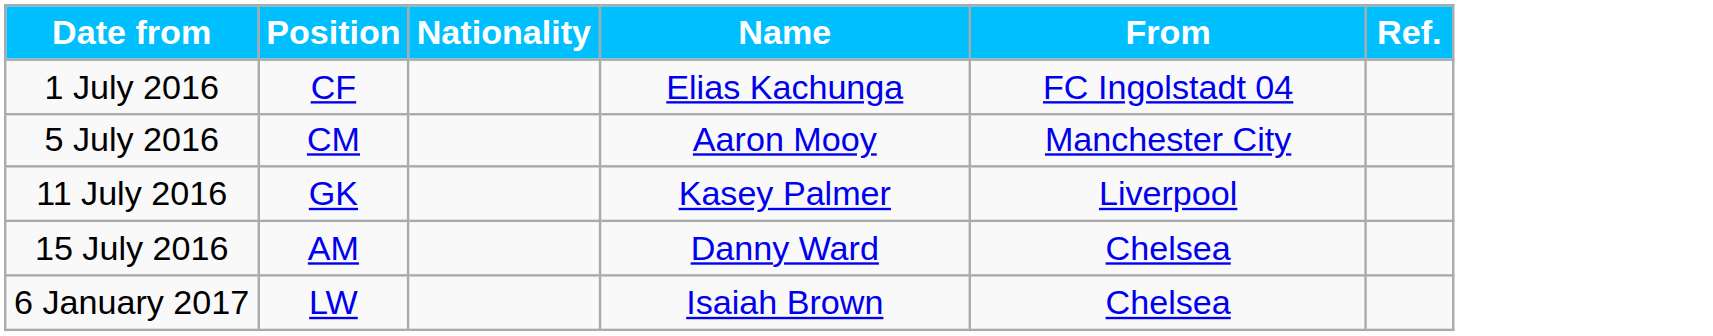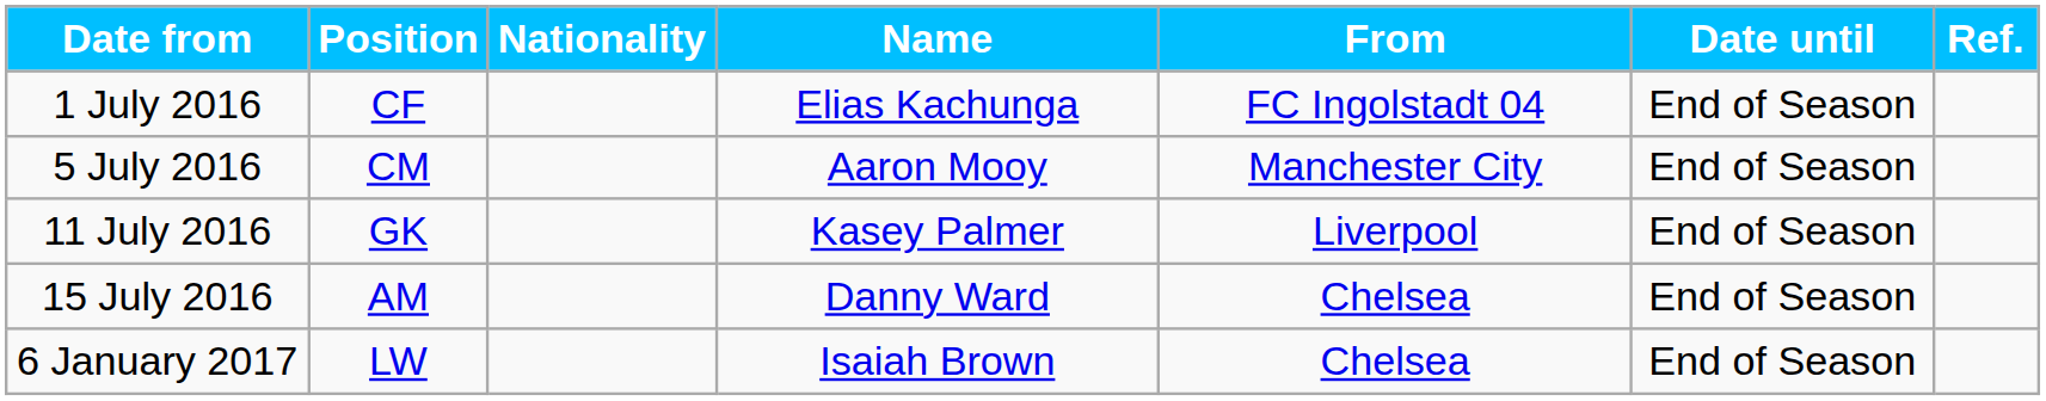 <table class="wikitable"  style="text-align:center; font-size:90%; ">
 <tr>
 <th style="background:#00BFFF; color:#FFFFFF; width:100px;">Date from</th>
 <th style="background:#00BFFF; color:#FFFFFF; width:50px;">Position</th>
 <th style="background:#00BFFF; color:#FFFFFF; width:50px;">Nationality</th>
 <th style="background:#00BFFF; color:#FFFFFF; width:150px;">Name</th>
 <th style="background:#00BFFF; color:#FFFFFF; width:160px;">From</th>
+<th style="background:#00BFFF; color:#FFFFFF; width:100px;">Date until</th>
 <th style="background:#00BFFF; color:#FFFFFF; width:30px;">Ref.</th>
 </tr>
 <tr>
 <td>1 July 2016</td>
 <td><a href='#'>CF</a></td>
 <td></td>
 <td><a href='#'>Elias Kachunga</a></td>
 <td><a href='#'>FC Ingolstadt 04</a></td>
+<td>End of Season</td>
 <td></td>
 </tr>
 <tr>
 <td>5 July 2016</td>
 <td><a href='#'>CM</a></td>
 <td></td>
 <td><a href='#'>Aaron Mooy</a></td>
 <td><a href='#'>Manchester City</a></td>
+<td>End of Season</td>
 <td></td>
 </tr>
 <tr>
 <td>11 July 2016</td>
 <td><a href='#'>GK</a></td>
 <td></td>
 <td><a href='#'>Kasey Palmer</a></td>
 <td><a href='#'>Liverpool</a></td>
+<td>End of Season</td>
 <td></td>
 </tr>
 <tr>
 <td>15 July 2016</td>
 <td><a href='#'>AM</a></td>
 <td></td>
 <td><a href='#'>Danny Ward</a></td>
 <td><a href='#'>Chelsea</a></td>
+<td>End of Season</td>
 <td></td>
 </tr>
 <tr>
 <td>6 January 2017</td>
 <td><a href='#'>LW</a></td>
 <td></td>
 <td><a href='#'>Isaiah Brown</a></td>
 <td><a href='#'>Chelsea</a></td>
+<td>End of Season</td>
 <td></td>
 </tr>
 </table>
